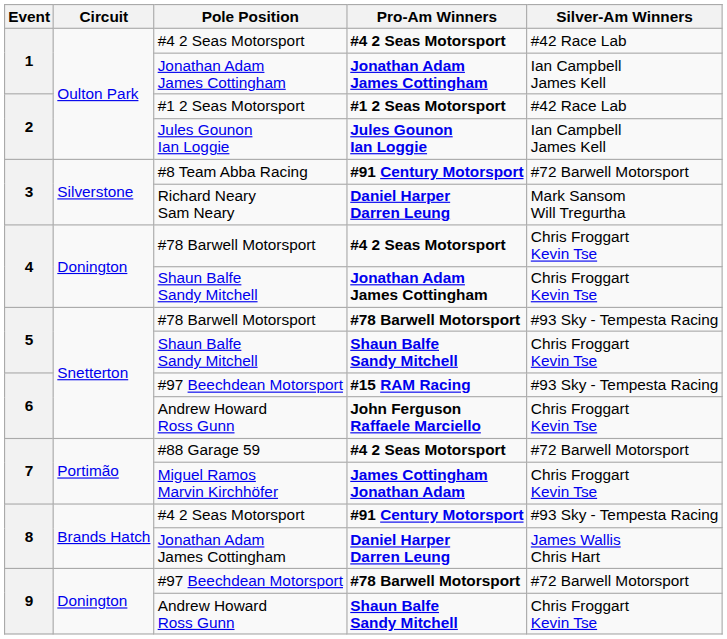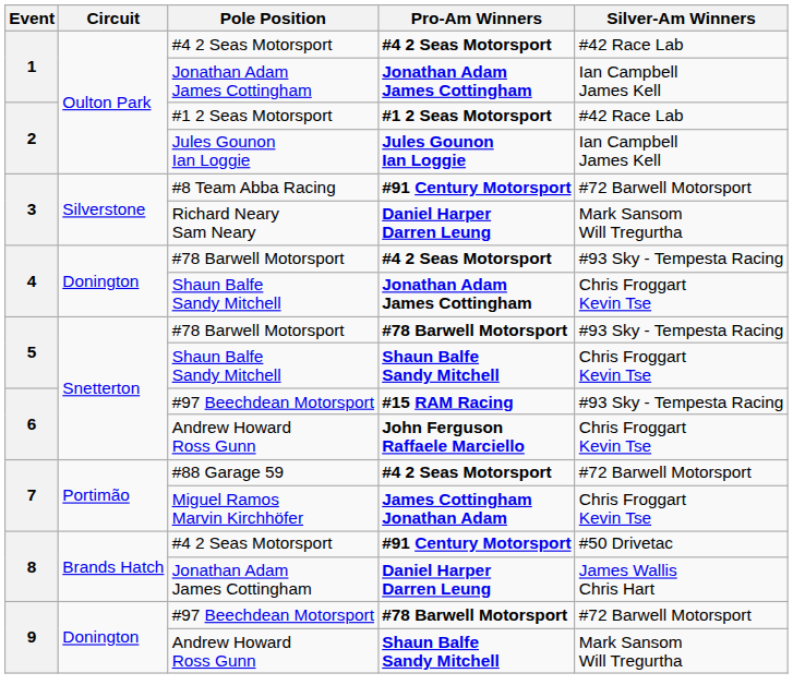 <table class="wikitable" style="font-size: 85%">
 <tr>
 <th>Event</th>
 <th>Circuit</th>
 <th>Pole Position</th>
 <th>Pro-Am Winners</th>
 <th>Silver-Am Winners</th>
 </tr>
 <tr>
 <th rowspan="2">1</th>
 <td rowspan="4"><a href='#'>Oulton Park</a></td>
 <td> #4 2 Seas Motorsport</td>
 <td><strong> #4 2 Seas Motorsport</strong></td>
 <td> #42 Race Lab</td>
 </tr>
 <tr>
 <td> <a href='#'>Jonathan Adam</a><br> <a href='#'>James Cottingham</a></td>
 <td><strong> <a href='#'>Jonathan Adam</a><br> <a href='#'>James Cottingham</a></strong></td>
 <td> Ian Campbell<br> James Kell</td>
 </tr>
 <tr>
 <th rowspan="2">2</th>
 <td> #1 2 Seas Motorsport</td>
 <td><strong> #1 2 Seas Motorsport</strong></td>
 <td> #42 Race Lab</td>
 </tr>
 <tr>
 <td> <a href='#'>Jules Gounon</a><br> <a href='#'>Ian Loggie</a></td>
 <td><strong> <a href='#'>Jules Gounon</a><br> <a href='#'>Ian Loggie</a></strong></td>
 <td> Ian Campbell<br> James Kell</td>
 </tr>
 <tr>
 <th rowspan="2">3</th>
 <td rowspan="2"><a href='#'>Silverstone</a></td>
 <td> #8 Team Abba Racing</td>
 <td><strong> #91 <a href='#'>Century Motorsport</a></strong></td>
 <td> #72 Barwell Motorsport</td>
 </tr>
 <tr>
 <td> Richard Neary<br> Sam Neary</td>
 <td><strong> <a href='#'>Daniel Harper</a><br> <a href='#'>Darren Leung</a></strong></td>
 <td> Mark Sansom<br> Will Tregurtha</td>
 </tr>
 <tr>
 <th rowspan="2">4</th>
 <td rowspan="2"><a href='#'>Donington</a></td>
 <td> #78 Barwell Motorsport</td>
 <td><strong> #4 2 Seas Motorsport</strong></td>
-<td> Chris Froggart<br> <a href='#'>Kevin Tse</a></td>
+<td> #93 Sky - Tempesta Racing</td>
 </tr>
 <tr>
 <td> <a href='#'>Shaun Balfe</a><br> <a href='#'>Sandy Mitchell</a></td>
 <td><strong> <a href='#'>Jonathan Adam</a><br> James Cottingham</strong></td>
 <td> Chris Froggart<br> <a href='#'>Kevin Tse</a></td>
 </tr>
 <tr>
 <th rowspan="2">5</th>
 <td rowspan="4"><a href='#'>Snetterton</a></td>
 <td> #78 Barwell Motorsport</td>
 <td><strong> #78 Barwell Motorsport</strong></td>
 <td> #93 Sky - Tempesta Racing</td>
 </tr>
 <tr>
 <td> <a href='#'>Shaun Balfe</a><br> <a href='#'>Sandy Mitchell</a></td>
 <td><strong> <a href='#'>Shaun Balfe</a><br> <a href='#'>Sandy Mitchell</a></strong></td>
 <td> Chris Froggart<br> <a href='#'>Kevin Tse</a></td>
 </tr>
 <tr>
 <th rowspan="2">6</th>
 <td> #97 <a href='#'>Beechdean Motorsport</a></td>
 <td><strong> #15 <a href='#'>RAM Racing</a></strong></td>
 <td> #93 Sky - Tempesta Racing</td>
 </tr>
 <tr>
 <td> Andrew Howard<br> <a href='#'>Ross Gunn</a></td>
 <td><strong> John Ferguson<br> <a href='#'>Raffaele Marciello</a></strong></td>
 <td> Chris Froggart<br> <a href='#'>Kevin Tse</a></td>
 </tr>
 <tr>
 <th rowspan="2">7</th>
 <td rowspan="2"><a href='#'>Portimão</a></td>
 <td> #88 Garage 59</td>
 <td><strong> #4 2 Seas Motorsport</strong></td>
 <td> #72 Barwell Motorsport</td>
 </tr>
 <tr>
 <td> <a href='#'>Miguel Ramos</a><br> <a href='#'>Marvin Kirchhöfer</a></td>
 <td><strong> <a href='#'>James Cottingham</a><br> <a href='#'>Jonathan Adam</a></strong></td>
 <td> Chris Froggart<br> <a href='#'>Kevin Tse</a></td>
 </tr>
 <tr>
 <th rowspan="2">8</th>
 <td rowspan="2"><a href='#'>Brands Hatch</a></td>
 <td> #4 2 Seas Motorsport</td>
 <td><strong> #91 <a href='#'>Century Motorsport</a></strong></td>
-<td> #93 Sky - Tempesta Racing</td>
+<td> #50 Drivetac</td>
 </tr>
 <tr>
 <td> <a href='#'>Jonathan Adam</a><br> James Cottingham</td>
 <td><strong> <a href='#'>Daniel Harper</a><br> <a href='#'>Darren Leung</a></strong></td>
 <td> <a href='#'>James Wallis</a><br> Chris Hart</td>
 </tr>
 <tr>
 <th rowspan="2">9</th>
 <td rowspan="2"><a href='#'>Donington</a></td>
 <td> #97 <a href='#'>Beechdean Motorsport</a></td>
 <td><strong> #78 Barwell Motorsport</strong></td>
 <td> #72 Barwell Motorsport</td>
 </tr>
 <tr>
 <td> Andrew Howard<br> <a href='#'>Ross Gunn</a></td>
 <td><strong> <a href='#'>Shaun Balfe</a><br> <a href='#'>Sandy Mitchell</a></strong></td>
-<td> Chris Froggart<br> <a href='#'>Kevin Tse</a></td>
+<td> Mark Sansom<br> Will Tregurtha</td>
 </tr>
 </table>
